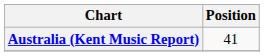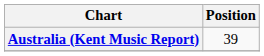 <table class="wikitable sortable plainrowheaders" style="text-align:center">
 <tr>
 <th>Chart</th>
 <th>Position</th>
 </tr>
 <tr>
 <th scope="row"><a href='#'>Australia (Kent Music Report)</a></th>
-<td>41</td>
+<td>39</td>
 </tr>
 <tr>
 </tr>
 <tr>
 </tr>
 <tr>
 </tr>
 <tr>
 </tr>
 <tr>
 </tr>
 </table>
